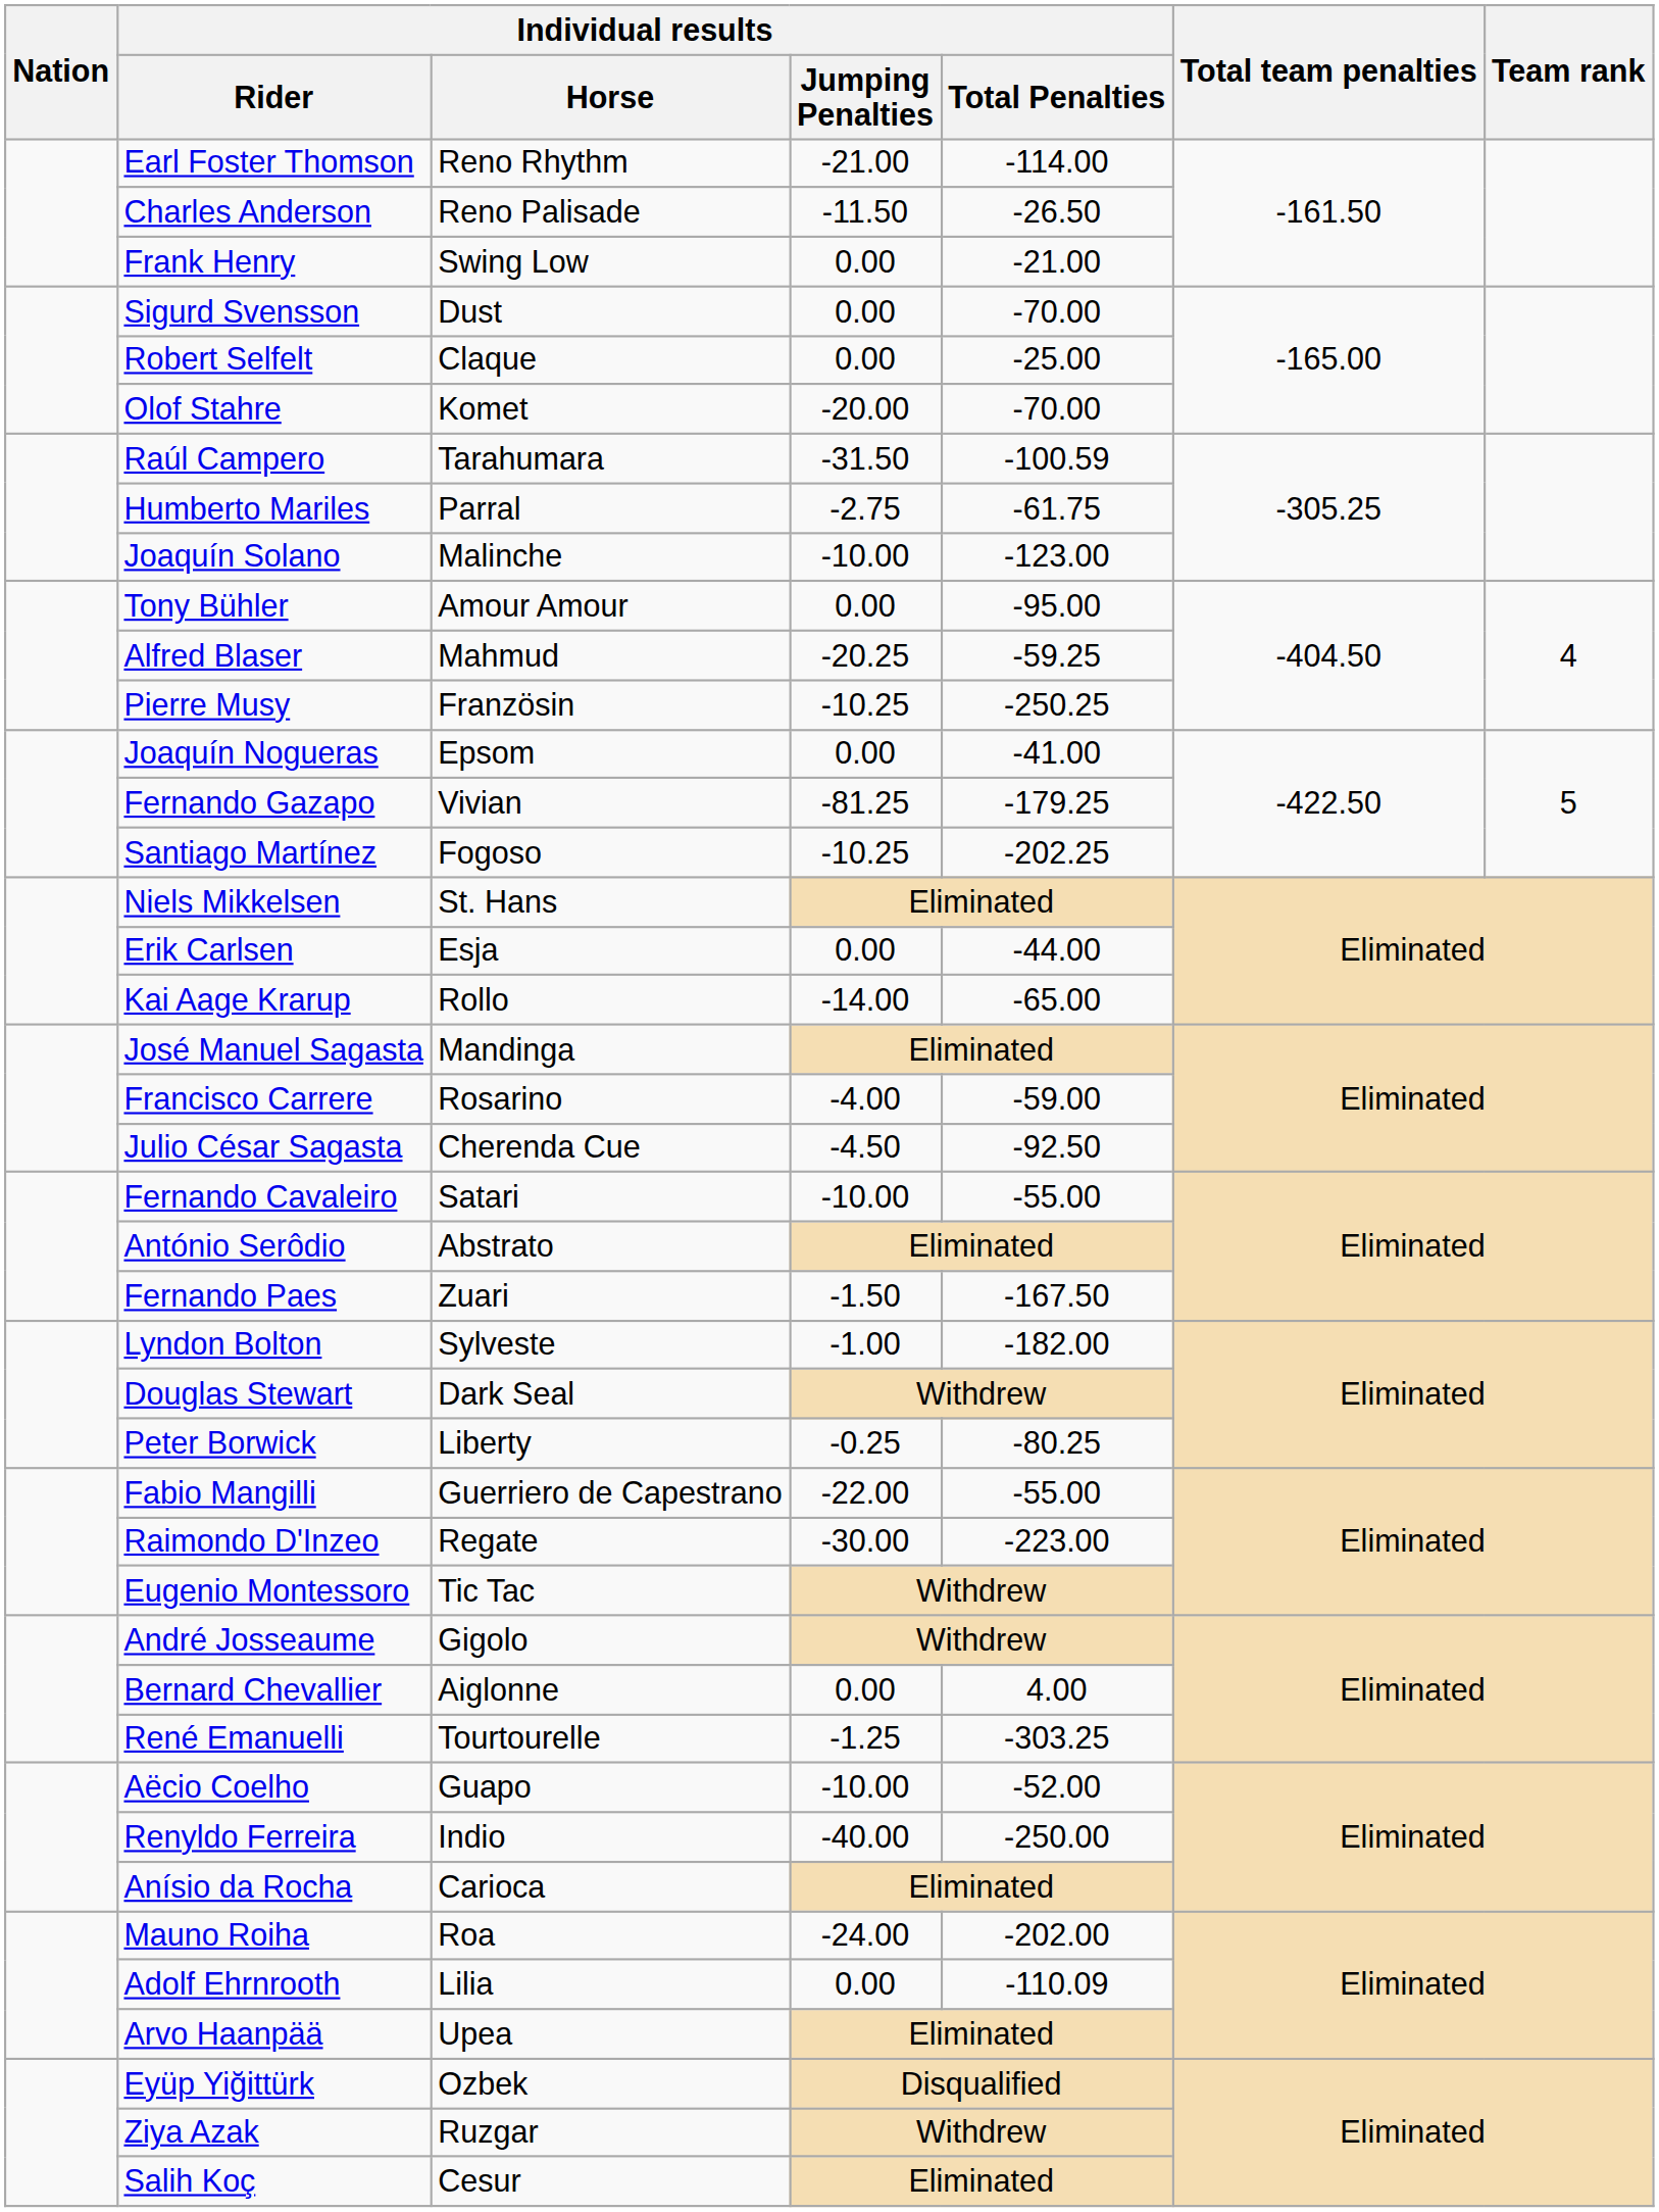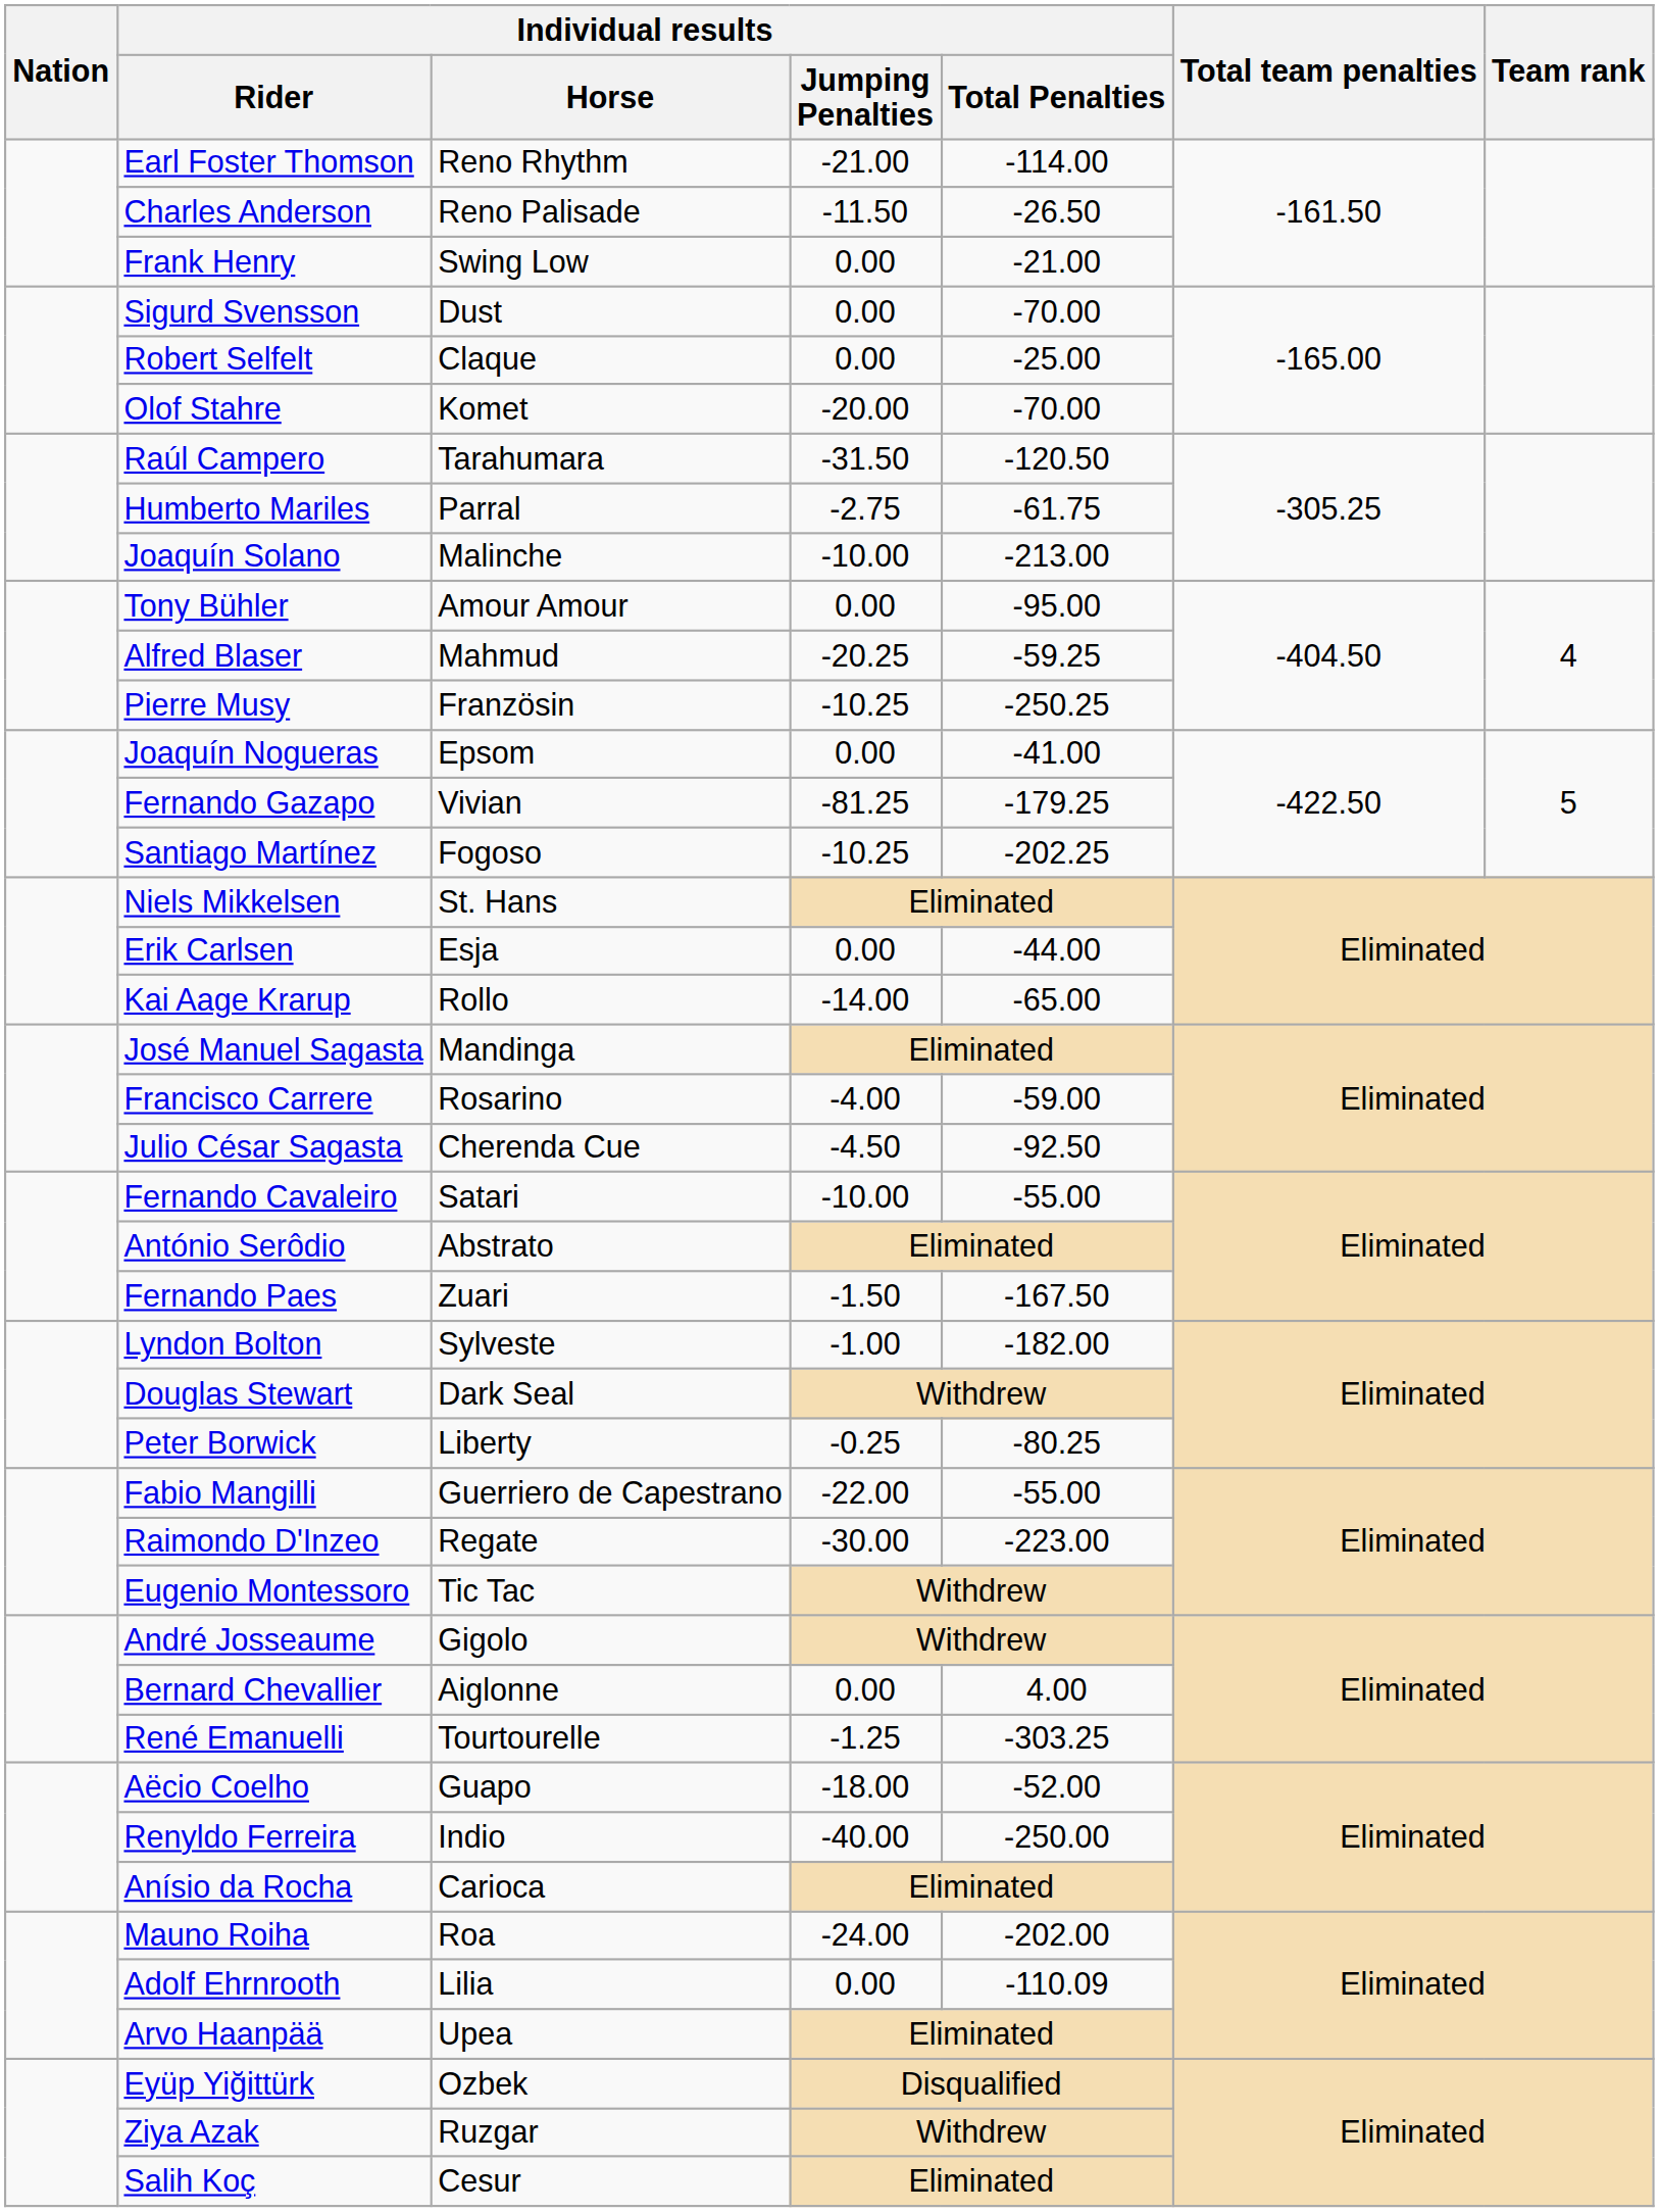 <table class=wikitable style="font-size:90%">
 <tr>
 <th rowspan="2">Nation</th>
 <th colspan="4">Individual results</th>
 <th rowspan="2">Total team penalties</th>
 <th rowspan="2">Team rank</th>
 </tr>
 <tr>
 <th>Rider</th>
 <th>Horse</th>
 <th>Jumping<br>Penalties</th>
 <th>Total Penalties</th>
 </tr>
 <tr>
 <td rowspan="3"></td>
 <td><a href='#'>Earl Foster Thomson</a></td>
 <td>Reno Rhythm</td>
 <td align=center>-21.00</td>
 <td align=center>-114.00</td>
 <td align=center rowspan="3">-161.50</td>
 <td align=center rowspan="3"></td>
 </tr>
 <tr>
 <td><a href='#'>Charles Anderson</a></td>
 <td>Reno Palisade</td>
 <td align=center>-11.50</td>
 <td align=center>-26.50</td>
 </tr>
 <tr>
 <td><a href='#'>Frank Henry</a></td>
 <td>Swing Low</td>
 <td align=center>0.00</td>
 <td align=center>-21.00</td>
 </tr>
 <tr>
 <td rowspan="3"></td>
 <td><a href='#'>Sigurd Svensson</a></td>
 <td>Dust</td>
 <td align=center>0.00</td>
 <td align=center>-70.00</td>
 <td align=center rowspan="3">-165.00</td>
 <td align=center rowspan="3"></td>
 </tr>
 <tr>
 <td><a href='#'>Robert Selfelt</a></td>
 <td>Claque</td>
 <td align=center>0.00</td>
 <td align=center>-25.00</td>
 </tr>
 <tr>
 <td><a href='#'>Olof Stahre</a></td>
 <td>Komet</td>
 <td align=center>-20.00</td>
 <td align=center>-70.00</td>
 </tr>
 <tr>
 <td rowspan="3"></td>
 <td><a href='#'>Raúl Campero</a></td>
 <td>Tarahumara</td>
 <td align=center>-31.50</td>
-<td align=center>-100.59</td>
+<td align=center>-120.50</td>
 <td align=center rowspan="3">-305.25</td>
 <td align=center rowspan="3"></td>
 </tr>
 <tr>
 <td><a href='#'>Humberto Mariles</a></td>
 <td>Parral</td>
 <td align=center>-2.75</td>
 <td align=center>-61.75</td>
 </tr>
 <tr>
 <td><a href='#'>Joaquín Solano</a></td>
 <td>Malinche</td>
 <td align=center>-10.00</td>
-<td align=center>-123.00</td>
+<td align=center>-213.00</td>
 </tr>
 <tr>
 <td rowspan="3"></td>
 <td><a href='#'>Tony Bühler</a></td>
 <td>Amour Amour</td>
 <td align=center>0.00</td>
 <td align=center>-95.00</td>
 <td align=center rowspan="3">-404.50</td>
 <td align=center rowspan="3">4</td>
 </tr>
 <tr>
 <td><a href='#'>Alfred Blaser</a></td>
 <td>Mahmud</td>
 <td align=center>-20.25</td>
 <td align=center>-59.25</td>
 </tr>
 <tr>
 <td><a href='#'>Pierre Musy</a></td>
 <td>Französin</td>
 <td align=center>-10.25</td>
 <td align=center>-250.25</td>
 </tr>
 <tr>
 <td rowspan="3"></td>
 <td><a href='#'>Joaquín Nogueras</a></td>
 <td>Epsom</td>
 <td align=center>0.00</td>
 <td align=center>-41.00</td>
 <td align=center rowspan="3">-422.50</td>
 <td align=center rowspan="3">5</td>
 </tr>
 <tr>
 <td><a href='#'>Fernando Gazapo</a></td>
 <td>Vivian</td>
 <td align=center>-81.25</td>
 <td align=center>-179.25</td>
 </tr>
 <tr>
 <td><a href='#'>Santiago Martínez</a></td>
 <td>Fogoso</td>
 <td align=center>-10.25</td>
 <td align=center>-202.25</td>
 </tr>
 <tr>
 <td rowspan="3"></td>
 <td><a href='#'>Niels Mikkelsen</a></td>
 <td>St. Hans</td>
 <td align=center bgcolor="wheat" colspan=2>Eliminated</td>
 <td align=center rowspan="3" bgcolor="wheat" colspan=2>Eliminated</td>
 </tr>
 <tr>
 <td><a href='#'>Erik Carlsen</a></td>
 <td>Esja</td>
 <td align=center>0.00</td>
 <td align=center>-44.00</td>
 </tr>
 <tr>
 <td><a href='#'>Kai Aage Krarup</a></td>
 <td>Rollo</td>
 <td align=center>-14.00</td>
 <td align=center>-65.00</td>
 </tr>
 <tr>
 <td rowspan="3"></td>
 <td><a href='#'>José Manuel Sagasta</a></td>
 <td>Mandinga</td>
 <td align=center bgcolor="wheat" colspan=2>Eliminated</td>
 <td align=center rowspan="3" bgcolor="wheat" colspan=2>Eliminated</td>
 </tr>
 <tr>
 <td><a href='#'>Francisco Carrere</a></td>
 <td>Rosarino</td>
 <td align=center>-4.00</td>
 <td align=center>-59.00</td>
 </tr>
 <tr>
 <td><a href='#'>Julio César Sagasta</a></td>
 <td>Cherenda Cue</td>
 <td align=center>-4.50</td>
 <td align=center>-92.50</td>
 </tr>
 <tr>
 <td rowspan="3"></td>
 <td><a href='#'>Fernando Cavaleiro</a></td>
 <td>Satari</td>
 <td align=center>-10.00</td>
 <td align=center>-55.00</td>
 <td align=center rowspan="3" bgcolor="wheat" colspan=2>Eliminated</td>
 </tr>
 <tr>
 <td><a href='#'>António Serôdio</a></td>
 <td>Abstrato</td>
 <td align=center bgcolor="wheat" colspan=2>Eliminated</td>
 </tr>
 <tr>
 <td><a href='#'>Fernando Paes</a></td>
 <td>Zuari</td>
 <td align=center>-1.50</td>
 <td align=center>-167.50</td>
 </tr>
 <tr>
 <td rowspan="3"></td>
 <td><a href='#'>Lyndon Bolton</a></td>
 <td>Sylveste</td>
 <td align=center>-1.00</td>
 <td align=center>-182.00</td>
 <td align=center rowspan="3" bgcolor="wheat" colspan=2>Eliminated</td>
 </tr>
 <tr>
 <td><a href='#'>Douglas Stewart</a></td>
 <td>Dark Seal</td>
 <td align=center colspan="2" bgcolor="wheat">Withdrew</td>
 </tr>
 <tr>
 <td><a href='#'>Peter Borwick</a></td>
 <td>Liberty</td>
 <td align=center>-0.25</td>
 <td align=center>-80.25</td>
 </tr>
 <tr>
 <td rowspan="3"></td>
 <td><a href='#'>Fabio Mangilli</a></td>
 <td>Guerriero de Capestrano</td>
 <td align=center>-22.00</td>
 <td align=center>-55.00</td>
 <td align=center rowspan="3" bgcolor="wheat" colspan=2>Eliminated</td>
 </tr>
 <tr>
 <td><a href='#'>Raimondo D'Inzeo</a></td>
 <td>Regate</td>
 <td align=center>-30.00</td>
 <td align=center>-223.00</td>
 </tr>
 <tr>
 <td><a href='#'>Eugenio Montessoro</a></td>
 <td>Tic Tac</td>
 <td align=center colspan="2" bgcolor="wheat">Withdrew</td>
 </tr>
 <tr>
 <td rowspan="3"></td>
 <td><a href='#'>André Josseaume</a></td>
 <td>Gigolo</td>
 <td align=center colspan="2" bgcolor="wheat">Withdrew</td>
 <td align=center rowspan="3" bgcolor="wheat" colspan=2>Eliminated</td>
 </tr>
 <tr>
 <td><a href='#'>Bernard Chevallier</a></td>
 <td>Aiglonne</td>
 <td align=center>0.00</td>
 <td align=center>4.00</td>
 </tr>
 <tr>
 <td><a href='#'>René Emanuelli</a></td>
 <td>Tourtourelle</td>
 <td align=center>-1.25</td>
 <td align=center>-303.25</td>
 </tr>
 <tr>
 <td rowspan="3"></td>
 <td><a href='#'>Aëcio Coelho</a></td>
 <td>Guapo</td>
-<td align=center>-10.00</td>
+<td align=center>-18.00</td>
 <td align=center>-52.00</td>
 <td align=center rowspan="3" bgcolor="wheat" colspan=2>Eliminated</td>
 </tr>
 <tr>
 <td><a href='#'>Renyldo Ferreira</a></td>
 <td>Indio</td>
 <td align=center>-40.00</td>
 <td align=center>-250.00</td>
 </tr>
 <tr>
 <td><a href='#'>Anísio da Rocha</a></td>
 <td>Carioca</td>
 <td align=center colspan="2" bgcolor="wheat">Eliminated</td>
 </tr>
 <tr>
 <td rowspan="3"></td>
 <td><a href='#'>Mauno Roiha</a></td>
 <td>Roa</td>
 <td align=center>-24.00</td>
 <td align=center>-202.00</td>
 <td align=center rowspan="3" bgcolor="wheat" colspan=2>Eliminated</td>
 </tr>
 <tr>
 <td><a href='#'>Adolf Ehrnrooth</a></td>
 <td>Lilia</td>
 <td align=center>0.00</td>
 <td align=center>-110.09</td>
 </tr>
 <tr>
 <td><a href='#'>Arvo Haanpää</a></td>
 <td>Upea</td>
 <td align=center colspan="2" bgcolor="wheat">Eliminated</td>
 </tr>
 <tr>
 <td rowspan="3"></td>
 <td><a href='#'>Eyüp Yiğittürk</a></td>
 <td>Ozbek</td>
 <td align=center colspan=2 bgcolor="wheat">Disqualified</td>
 <td align=center rowspan="3" bgcolor="wheat" colspan=2>Eliminated</td>
 </tr>
 <tr>
 <td><a href='#'>Ziya Azak</a></td>
 <td>Ruzgar</td>
 <td align=center colspan=2 bgcolor="wheat">Withdrew</td>
 </tr>
 <tr>
 <td><a href='#'>Salih Koç</a></td>
 <td>Cesur</td>
 <td align=center colspan=2 bgcolor="wheat">Eliminated</td>
 </tr>
 </table>
